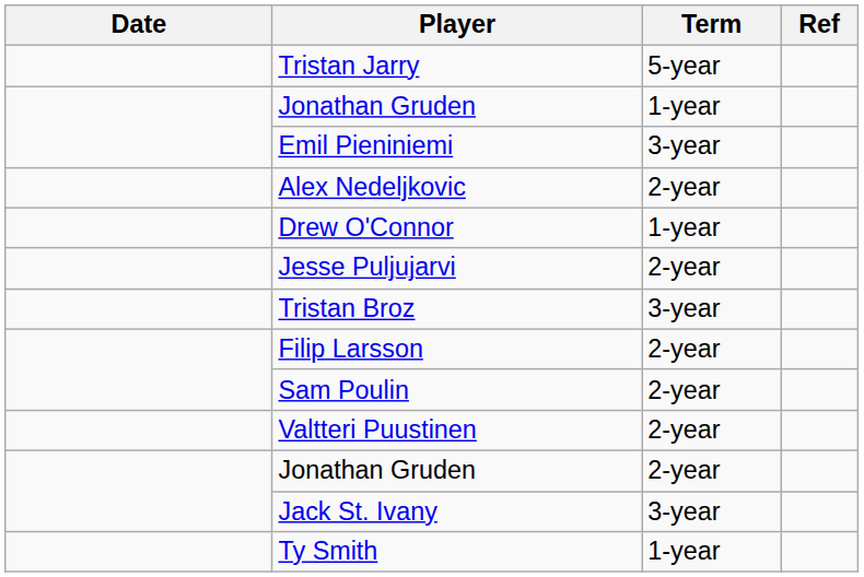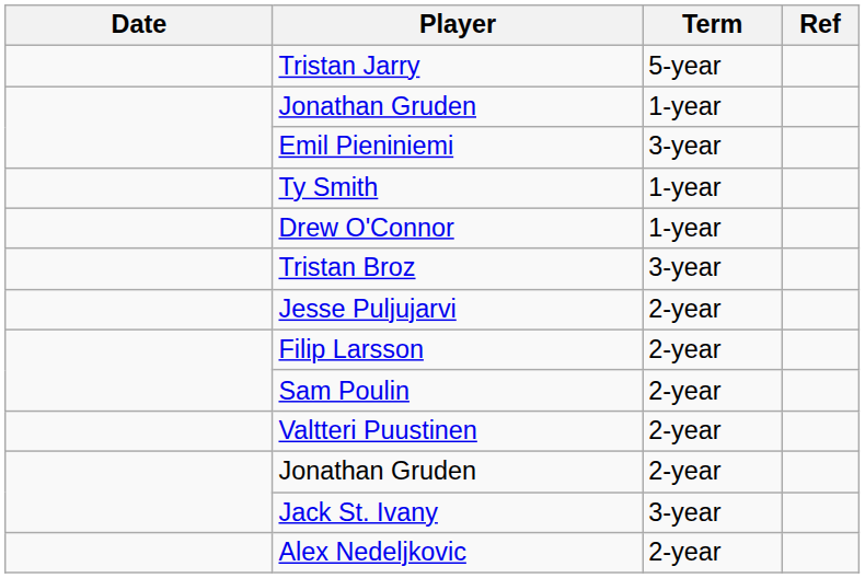 <table class="wikitable">
 <tr>
 <th style="width: 10em;">Date</th>
 <th style="width: 14em;">Player</th>
 <th style="width: 5em;">Term</th>
 <th style="width: 2.5em;">Ref</th>
 </tr>
 <tr>
 <td></td>
 <td><a href='#'>Tristan Jarry</a></td>
 <td>5-year</td>
 <td></td>
 </tr>
 <tr>
 <td rowspan=2></td>
 <td><a href='#'>Jonathan Gruden</a></td>
 <td>1-year</td>
 <td></td>
 </tr>
 <tr>
 <td><a href='#'>Emil Pieniniemi</a></td>
 <td>3-year</td>
 <td></td>
 </tr>
 <tr>
 <td></td>
-<td><a href='#'>Alex Nedeljkovic</a></td>
-<td>2-year</td>
+<td><a href='#'>Ty Smith</a></td>
+<td>1-year</td>
 <td></td>
 </tr>
 <tr>
 <td></td>
 <td><a href='#'>Drew O'Connor</a></td>
 <td>1-year</td>
 <td></td>
 </tr>
 <tr>
 <td></td>
-<td><a href='#'>Jesse Puljujarvi</a></td>
-<td>2-year</td>
+<td><a href='#'>Tristan Broz</a></td>
+<td>3-year</td>
 <td></td>
 </tr>
 <tr>
 <td></td>
-<td><a href='#'>Tristan Broz</a></td>
-<td>3-year</td>
+<td><a href='#'>Jesse Puljujarvi</a></td>
+<td>2-year</td>
 <td></td>
 </tr>
 <tr>
 <td rowspan=2></td>
 <td><a href='#'>Filip Larsson</a></td>
 <td>2-year</td>
 <td></td>
 </tr>
 <tr>
 <td><a href='#'>Sam Poulin</a></td>
 <td>2-year</td>
 <td></td>
 </tr>
 <tr>
 <td></td>
 <td><a href='#'>Valtteri Puustinen</a></td>
 <td>2-year</td>
 <td></td>
 </tr>
 <tr>
 <td rowspan=2></td>
 <td>Jonathan Gruden</td>
 <td>2-year</td>
 <td></td>
 </tr>
 <tr>
 <td><a href='#'>Jack St. Ivany</a></td>
 <td>3-year</td>
 <td></td>
 </tr>
 <tr>
 <td></td>
-<td><a href='#'>Ty Smith</a></td>
-<td>1-year</td>
+<td><a href='#'>Alex Nedeljkovic</a></td>
+<td>2-year</td>
 <td></td>
 </tr>
 </table>
